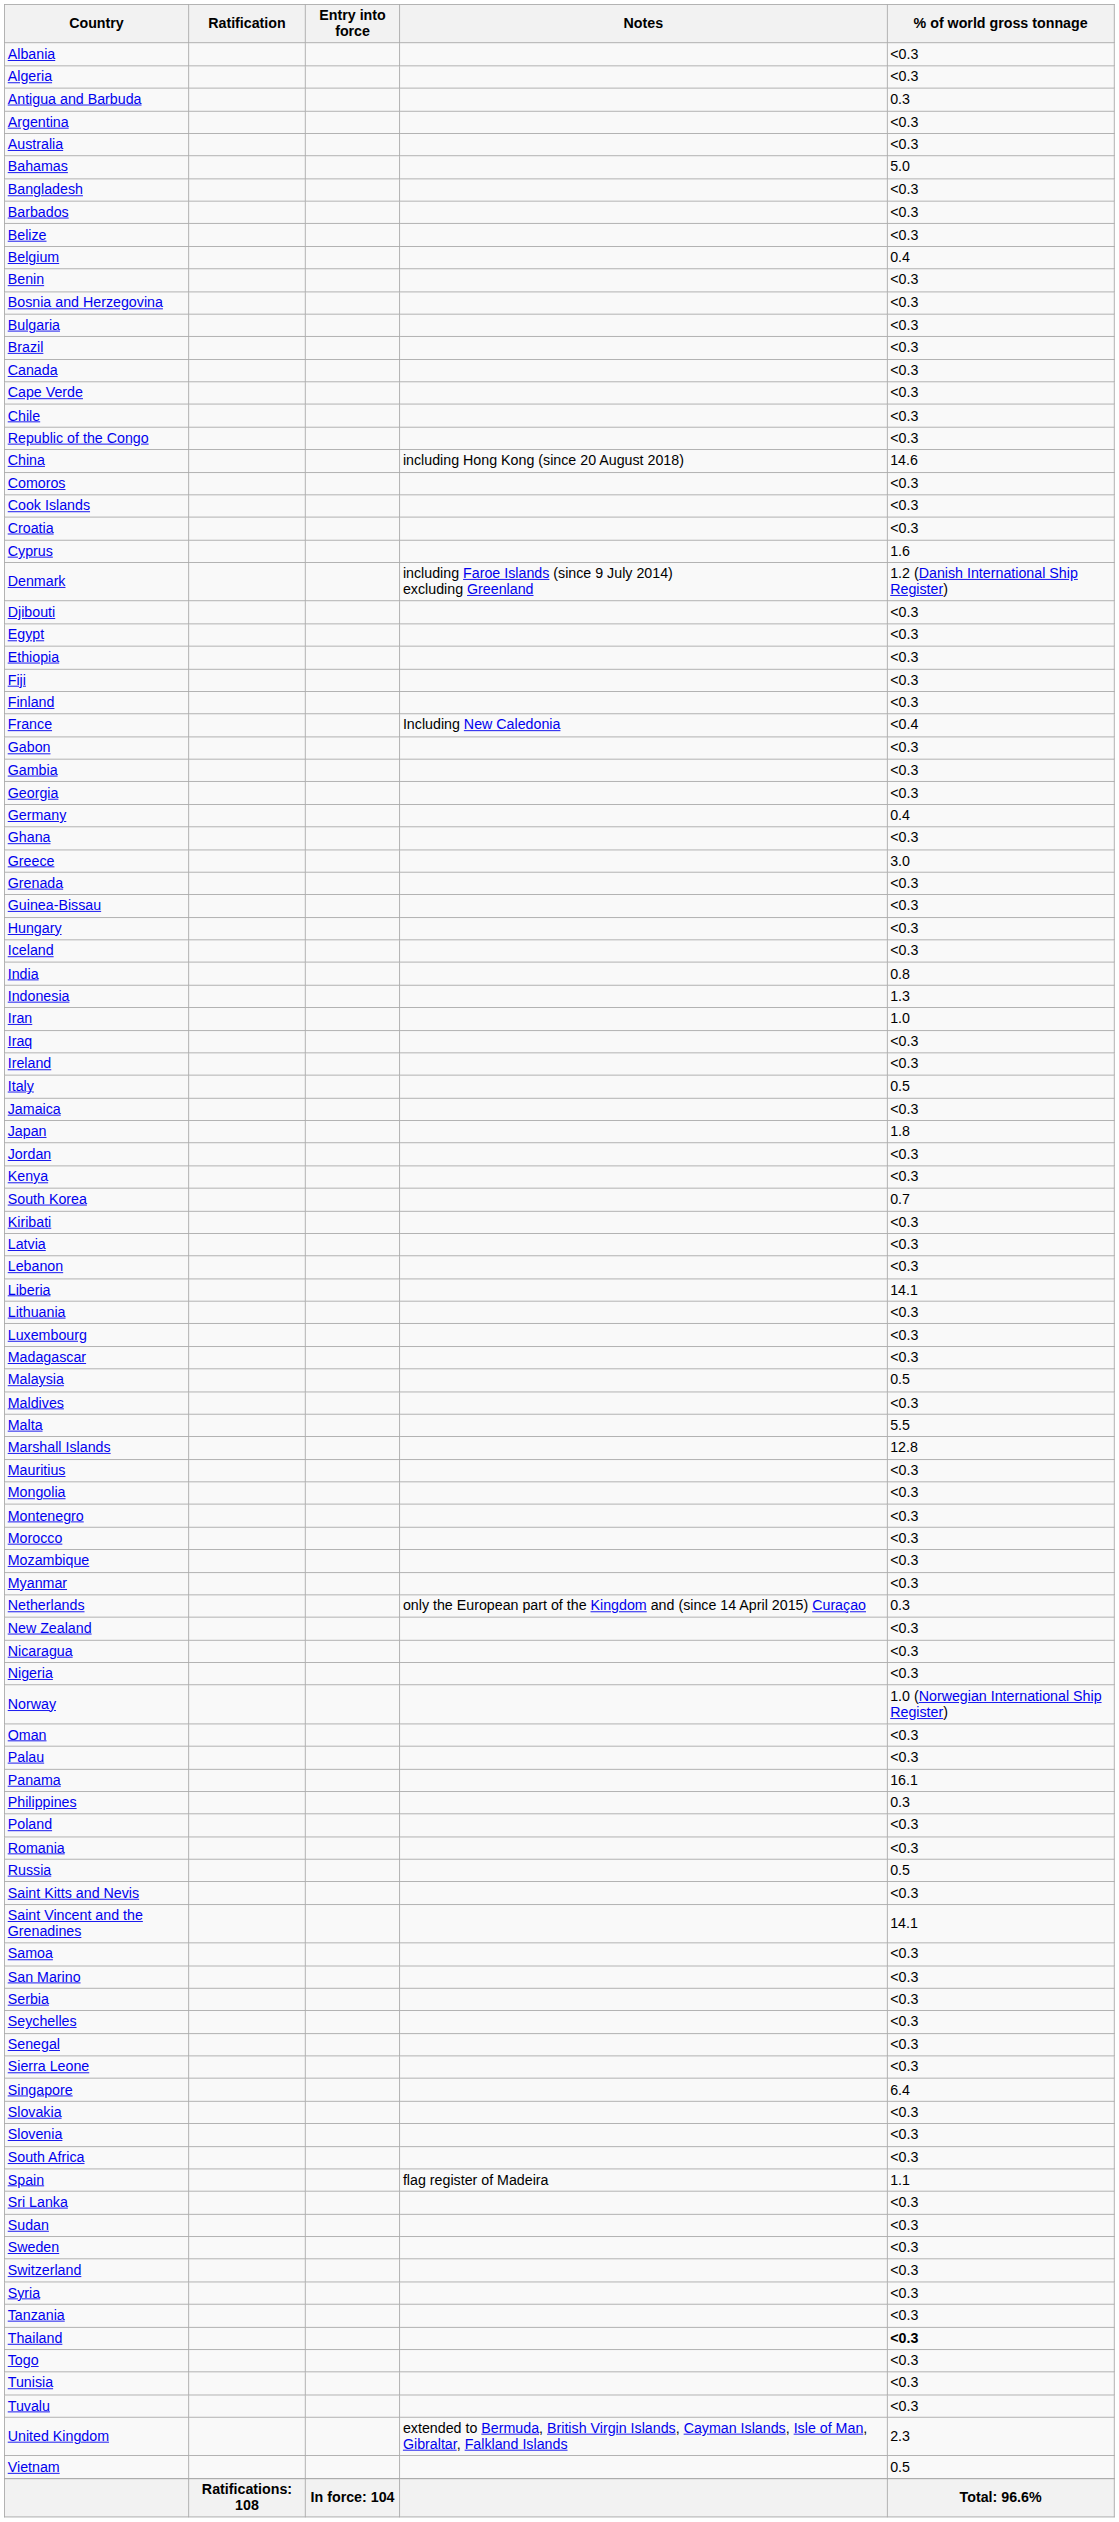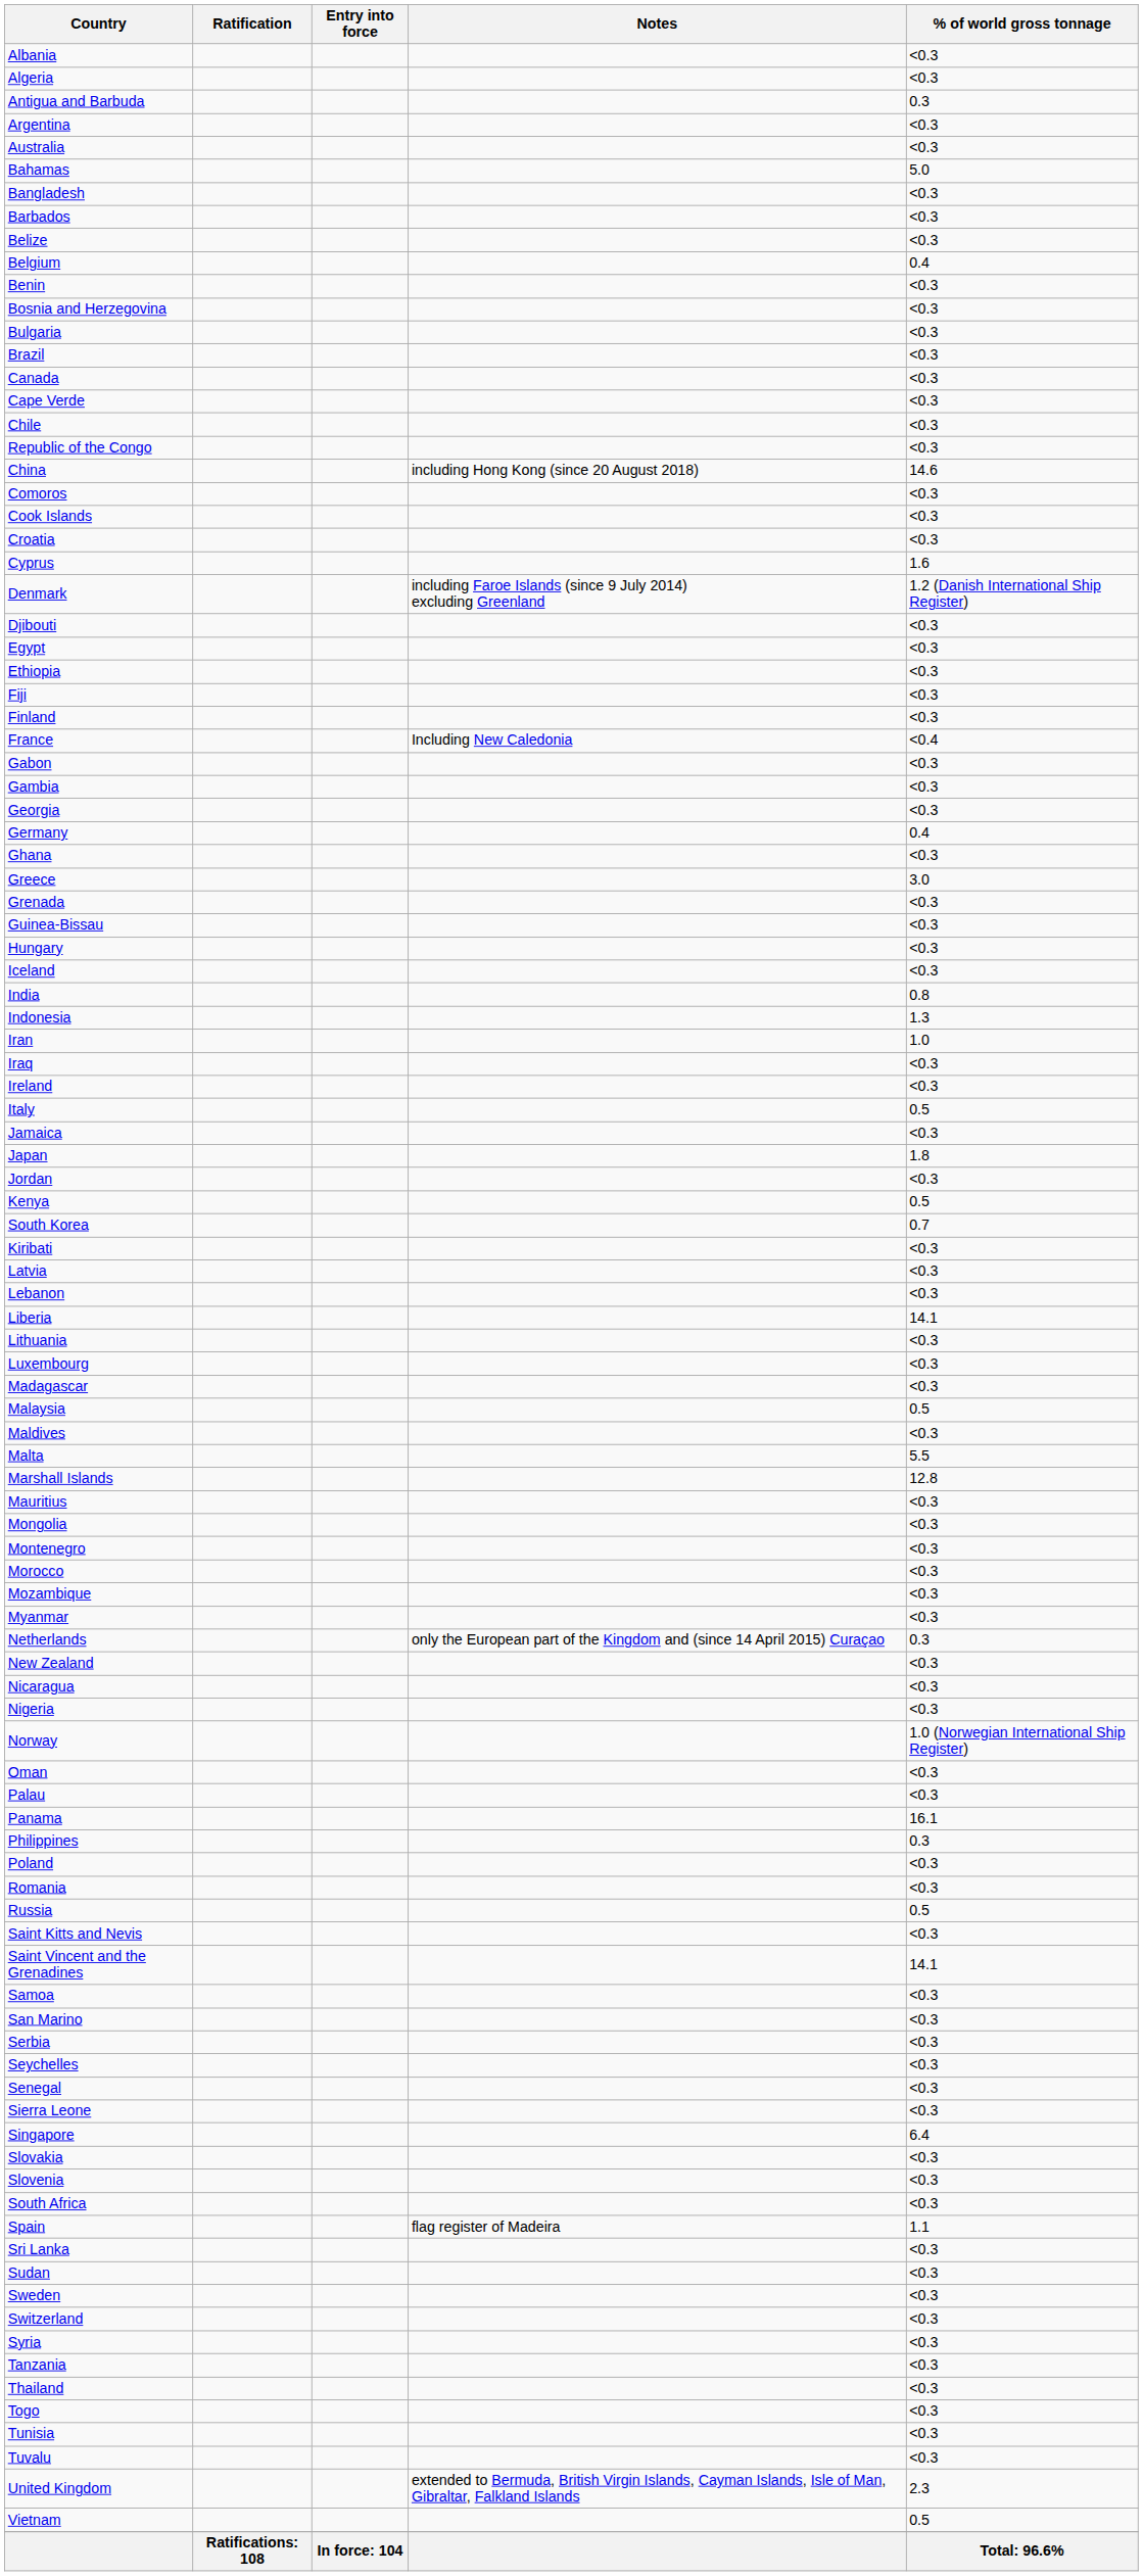 <table class="wikitable sortable">
 <tr>
 <th>Country</th>
 <th>Ratification</th>
 <th>Entry into force</th>
 <th>Notes</th>
 <th>% of world gross tonnage</th>
 </tr>
 <tr>
 <td><a href='#'>Albania</a></td>
 <td></td>
 <td></td>
 <td></td>
 <td><0.3</td>
 </tr>
 <tr>
 <td><a href='#'>Algeria</a></td>
 <td></td>
 <td></td>
 <td></td>
 <td><0.3</td>
 </tr>
 <tr>
 <td><a href='#'>Antigua and Barbuda</a></td>
 <td></td>
 <td></td>
 <td></td>
 <td>0.3</td>
 </tr>
 <tr>
 <td><a href='#'>Argentina</a></td>
 <td></td>
 <td></td>
 <td></td>
 <td><0.3</td>
 </tr>
 <tr>
 <td><a href='#'>Australia</a></td>
 <td></td>
 <td></td>
 <td></td>
 <td><0.3</td>
 </tr>
 <tr>
 <td><a href='#'>Bahamas</a></td>
 <td></td>
 <td></td>
 <td></td>
 <td>5.0</td>
 </tr>
 <tr>
 <td><a href='#'>Bangladesh</a></td>
 <td></td>
 <td></td>
 <td></td>
 <td><0.3</td>
 </tr>
 <tr>
 <td><a href='#'>Barbados</a></td>
 <td></td>
 <td></td>
 <td></td>
 <td><0.3</td>
 </tr>
 <tr>
 <td><a href='#'>Belize</a></td>
 <td></td>
 <td></td>
 <td></td>
 <td><0.3</td>
 </tr>
 <tr>
 <td><a href='#'>Belgium</a></td>
 <td></td>
 <td></td>
 <td></td>
 <td>0.4</td>
 </tr>
 <tr>
 <td><a href='#'>Benin</a></td>
 <td></td>
 <td></td>
 <td></td>
 <td><0.3</td>
 </tr>
 <tr>
 <td><a href='#'>Bosnia and Herzegovina</a></td>
 <td></td>
 <td></td>
 <td></td>
 <td><0.3</td>
 </tr>
 <tr>
 <td><a href='#'>Bulgaria</a></td>
 <td></td>
 <td></td>
 <td></td>
 <td><0.3</td>
 </tr>
 <tr>
 <td><a href='#'>Brazil</a></td>
 <td></td>
 <td></td>
 <td></td>
 <td><0.3</td>
 </tr>
 <tr>
 <td><a href='#'>Canada</a></td>
 <td></td>
 <td></td>
 <td></td>
 <td><0.3</td>
 </tr>
 <tr>
 <td><a href='#'>Cape Verde</a></td>
 <td></td>
 <td></td>
 <td></td>
 <td><0.3</td>
 </tr>
 <tr>
 <td><a href='#'>Chile</a></td>
 <td></td>
 <td></td>
 <td></td>
 <td><0.3</td>
 </tr>
 <tr>
 <td><a href='#'>Republic of the Congo</a></td>
 <td></td>
 <td></td>
 <td></td>
 <td><0.3</td>
 </tr>
 <tr>
 <td><a href='#'>China</a></td>
 <td></td>
 <td></td>
 <td>including Hong Kong (since 20 August 2018)</td>
 <td>14.6</td>
 </tr>
 <tr>
 <td><a href='#'>Comoros</a></td>
 <td></td>
 <td><em></em></td>
 <td></td>
 <td><0.3</td>
 </tr>
 <tr>
 <td><a href='#'>Cook Islands</a></td>
 <td></td>
 <td></td>
 <td></td>
 <td><0.3</td>
 </tr>
 <tr>
 <td><a href='#'>Croatia</a></td>
 <td></td>
 <td></td>
 <td></td>
 <td><0.3</td>
 </tr>
 <tr>
 <td><a href='#'>Cyprus</a></td>
 <td></td>
 <td></td>
 <td></td>
 <td>1.6</td>
 </tr>
 <tr>
 <td><a href='#'>Denmark</a></td>
 <td></td>
 <td></td>
 <td>including <a href='#'>Faroe Islands</a> (since 9 July 2014)<br>excluding <a href='#'>Greenland</a></td>
 <td>1.2 (<a href='#'>Danish International Ship Register</a>)</td>
 </tr>
 <tr>
 <td><a href='#'>Djibouti</a></td>
 <td></td>
 <td></td>
 <td></td>
 <td><0.3</td>
 </tr>
 <tr>
 <td><a href='#'>Egypt</a></td>
 <td></td>
 <td><em></em></td>
 <td></td>
 <td><0.3</td>
 </tr>
 <tr>
 <td><a href='#'>Ethiopia</a></td>
 <td></td>
 <td></td>
 <td></td>
 <td><0.3</td>
 </tr>
 <tr>
 <td><a href='#'>Fiji</a></td>
 <td></td>
 <td></td>
 <td></td>
 <td><0.3</td>
 </tr>
 <tr>
 <td><a href='#'>Finland</a></td>
 <td></td>
 <td></td>
 <td></td>
 <td><0.3</td>
 </tr>
 <tr>
 <td><a href='#'>France</a></td>
 <td></td>
 <td></td>
 <td>Including <a href='#'>New Caledonia</a></td>
 <td><0.4</td>
 </tr>
 <tr>
 <td><a href='#'>Gabon</a></td>
 <td></td>
 <td></td>
 <td></td>
 <td><0.3</td>
 </tr>
 <tr>
 <td><a href='#'>Gambia</a></td>
 <td></td>
 <td></td>
 <td></td>
 <td><0.3</td>
 </tr>
 <tr>
 <td><a href='#'>Georgia</a></td>
 <td></td>
 <td><em></em></td>
 <td></td>
 <td><0.3</td>
 </tr>
 <tr>
 <td><a href='#'>Germany</a></td>
 <td></td>
 <td></td>
 <td></td>
 <td>0.4</td>
 </tr>
 <tr>
 <td><a href='#'>Ghana</a></td>
 <td></td>
 <td></td>
 <td></td>
 <td><0.3</td>
 </tr>
 <tr>
 <td><a href='#'>Greece</a></td>
 <td></td>
 <td></td>
 <td></td>
 <td>3.0</td>
 </tr>
 <tr>
 <td><a href='#'>Grenada</a></td>
 <td></td>
 <td></td>
 <td></td>
 <td><0.3</td>
 </tr>
 <tr>
 <td><a href='#'>Guinea-Bissau</a></td>
 <td></td>
 <td><em></em></td>
 <td></td>
 <td><0.3</td>
 </tr>
 <tr>
 <td><a href='#'>Hungary</a></td>
 <td></td>
 <td></td>
 <td></td>
 <td><0.3</td>
 </tr>
 <tr>
 <td><a href='#'>Iceland</a></td>
 <td></td>
 <td></td>
 <td></td>
 <td><0.3</td>
 </tr>
 <tr>
 <td><a href='#'>India</a></td>
 <td></td>
 <td></td>
 <td></td>
 <td>0.8</td>
 </tr>
 <tr>
 <td><a href='#'>Indonesia</a></td>
 <td></td>
 <td></td>
 <td></td>
 <td>1.3</td>
 </tr>
 <tr>
 <td><a href='#'>Iran</a></td>
 <td></td>
 <td></td>
 <td></td>
 <td>1.0</td>
 </tr>
 <tr>
 <td><a href='#'>Iraq</a></td>
 <td></td>
 <td><em></em></td>
 <td></td>
 <td><0.3</td>
 </tr>
 <tr>
 <td><a href='#'>Ireland</a></td>
 <td></td>
 <td></td>
 <td></td>
 <td><0.3</td>
 </tr>
 <tr>
 <td><a href='#'>Italy</a></td>
 <td></td>
 <td></td>
 <td></td>
 <td>0.5</td>
 </tr>
 <tr>
 <td><a href='#'>Jamaica</a></td>
 <td></td>
 <td></td>
 <td></td>
 <td><0.3</td>
 </tr>
 <tr>
 <td><a href='#'>Japan</a></td>
 <td></td>
 <td></td>
 <td></td>
 <td>1.8</td>
 </tr>
 <tr>
 <td><a href='#'>Jordan</a></td>
 <td></td>
 <td></td>
 <td></td>
 <td><0.3</td>
 </tr>
 <tr>
 <td><a href='#'>Kenya</a></td>
 <td></td>
 <td></td>
 <td></td>
-<td><0.3</td>
+<td>0.5</td>
 </tr>
 <tr>
 <td><a href='#'>South Korea</a></td>
 <td></td>
 <td></td>
 <td></td>
 <td>0.7</td>
 </tr>
 <tr>
 <td><a href='#'>Kiribati</a></td>
 <td></td>
 <td></td>
 <td></td>
 <td><0.3</td>
 </tr>
 <tr>
 <td><a href='#'>Latvia</a></td>
 <td></td>
 <td></td>
 <td></td>
 <td><0.3</td>
 </tr>
 <tr>
 <td><a href='#'>Lebanon</a></td>
 <td></td>
 <td></td>
 <td></td>
 <td><0.3</td>
 </tr>
 <tr>
 <td><a href='#'>Liberia</a></td>
 <td></td>
 <td></td>
 <td></td>
 <td>14.1</td>
 </tr>
 <tr>
 <td><a href='#'>Lithuania</a></td>
 <td></td>
 <td></td>
 <td></td>
 <td><0.3</td>
 </tr>
 <tr>
 <td><a href='#'>Luxembourg</a></td>
 <td></td>
 <td></td>
 <td></td>
 <td><0.3</td>
 </tr>
 <tr>
 <td><a href='#'>Madagascar</a></td>
 <td></td>
 <td><em></em></td>
 <td></td>
 <td><0.3</td>
 </tr>
 <tr>
 <td><a href='#'>Malaysia</a></td>
 <td></td>
 <td></td>
 <td></td>
 <td>0.5</td>
 </tr>
 <tr>
 <td><a href='#'>Maldives</a></td>
 <td></td>
 <td></td>
 <td></td>
 <td><0.3</td>
 </tr>
 <tr>
 <td><a href='#'>Malta</a></td>
 <td></td>
 <td></td>
 <td></td>
 <td>5.5</td>
 </tr>
 <tr>
 <td><a href='#'>Marshall Islands</a></td>
 <td></td>
 <td></td>
 <td></td>
 <td>12.8</td>
 </tr>
 <tr>
 <td><a href='#'>Mauritius</a></td>
 <td></td>
 <td></td>
 <td></td>
 <td><0.3</td>
 </tr>
 <tr>
 <td><a href='#'>Mongolia</a></td>
 <td></td>
 <td></td>
 <td></td>
 <td><0.3</td>
 </tr>
 <tr>
 <td><a href='#'>Montenegro</a></td>
 <td></td>
 <td></td>
 <td></td>
 <td><0.3</td>
 </tr>
 <tr>
 <td><a href='#'>Morocco</a></td>
 <td></td>
 <td></td>
 <td></td>
 <td><0.3</td>
 </tr>
 <tr>
 <td><a href='#'>Mozambique</a></td>
 <td></td>
 <td></td>
 <td></td>
 <td><0.3</td>
 </tr>
 <tr>
 <td><a href='#'>Myanmar</a></td>
 <td></td>
 <td></td>
 <td></td>
 <td><0.3</td>
 </tr>
 <tr>
 <td><a href='#'>Netherlands</a></td>
 <td></td>
 <td></td>
 <td>only the European part of the <a href='#'>Kingdom</a> and (since 14 April 2015) <a href='#'>Curaçao</a></td>
 <td>0.3</td>
 </tr>
 <tr>
 <td><a href='#'>New Zealand</a></td>
 <td></td>
 <td></td>
 <td></td>
 <td><0.3</td>
 </tr>
 <tr>
 <td><a href='#'>Nicaragua</a></td>
 <td></td>
 <td></td>
 <td></td>
 <td><0.3</td>
 </tr>
 <tr>
 <td><a href='#'>Nigeria</a></td>
 <td></td>
 <td></td>
 <td></td>
 <td><0.3</td>
 </tr>
 <tr>
 <td><a href='#'>Norway</a></td>
 <td></td>
 <td></td>
 <td></td>
 <td>1.0 (<a href='#'>Norwegian International Ship Register</a>)</td>
 </tr>
 <tr>
 <td><a href='#'>Oman</a></td>
 <td></td>
 <td></td>
 <td></td>
 <td><0.3</td>
 </tr>
 <tr>
 <td><a href='#'>Palau</a></td>
 <td></td>
 <td></td>
 <td></td>
 <td><0.3</td>
 </tr>
 <tr>
 <td><a href='#'>Panama</a></td>
 <td></td>
 <td></td>
 <td></td>
 <td>16.1</td>
 </tr>
 <tr>
 <td><a href='#'>Philippines</a></td>
 <td></td>
 <td></td>
 <td></td>
 <td>0.3</td>
 </tr>
 <tr>
 <td><a href='#'>Poland</a></td>
 <td></td>
 <td></td>
 <td></td>
 <td><0.3</td>
 </tr>
 <tr>
 <td><a href='#'>Romania</a></td>
 <td></td>
 <td></td>
 <td></td>
 <td><0.3</td>
 </tr>
 <tr>
 <td><a href='#'>Russia</a></td>
 <td></td>
 <td></td>
 <td></td>
 <td>0.5</td>
 </tr>
 <tr>
 <td><a href='#'>Saint Kitts and Nevis</a></td>
 <td></td>
 <td></td>
 <td></td>
 <td><0.3</td>
 </tr>
 <tr>
 <td><a href='#'>Saint Vincent and the Grenadines</a></td>
 <td></td>
 <td></td>
 <td></td>
 <td>14.1</td>
 </tr>
 <tr>
 <td><a href='#'>Samoa</a></td>
 <td></td>
 <td></td>
 <td></td>
 <td><0.3</td>
 </tr>
 <tr>
 <td><a href='#'>San Marino</a></td>
 <td></td>
 <td></td>
 <td></td>
 <td><0.3</td>
 </tr>
 <tr>
 <td><a href='#'>Serbia</a></td>
 <td></td>
 <td></td>
 <td></td>
 <td><0.3</td>
 </tr>
 <tr>
 <td><a href='#'>Seychelles</a></td>
 <td></td>
 <td></td>
 <td></td>
 <td><0.3</td>
 </tr>
 <tr>
 <td><a href='#'>Senegal</a></td>
 <td></td>
 <td></td>
 <td></td>
 <td><0.3</td>
 </tr>
 <tr>
 <td><a href='#'>Sierra Leone</a></td>
 <td></td>
 <td></td>
 <td></td>
 <td><0.3</td>
 </tr>
 <tr>
 <td><a href='#'>Singapore</a></td>
 <td></td>
 <td></td>
 <td></td>
 <td>6.4</td>
 </tr>
 <tr>
 <td><a href='#'>Slovakia</a></td>
 <td></td>
 <td></td>
 <td></td>
 <td><0.3</td>
 </tr>
 <tr>
 <td><a href='#'>Slovenia</a></td>
 <td></td>
 <td></td>
 <td></td>
 <td><0.3</td>
 </tr>
 <tr>
 <td><a href='#'>South Africa</a></td>
 <td></td>
 <td></td>
 <td></td>
 <td><0.3</td>
 </tr>
 <tr>
 <td><a href='#'>Spain</a></td>
 <td></td>
 <td></td>
 <td>flag register of Madeira</td>
 <td>1.1</td>
 </tr>
 <tr>
 <td><a href='#'>Sri Lanka</a></td>
 <td></td>
 <td></td>
 <td></td>
 <td><0.3</td>
 </tr>
 <tr>
 <td><a href='#'>Sudan</a></td>
 <td></td>
 <td></td>
 <td></td>
 <td><0.3</td>
 </tr>
 <tr>
 <td><a href='#'>Sweden</a></td>
 <td></td>
 <td></td>
 <td></td>
 <td><0.3</td>
 </tr>
 <tr>
 <td><a href='#'>Switzerland</a></td>
 <td></td>
 <td></td>
 <td></td>
 <td><0.3</td>
 </tr>
 <tr>
 <td><a href='#'>Syria</a></td>
 <td></td>
 <td><em></em></td>
 <td></td>
 <td><0.3</td>
 </tr>
 <tr>
 <td><a href='#'>Tanzania</a></td>
 <td></td>
 <td></td>
 <td></td>
 <td><0.3</td>
 </tr>
 <tr>
 <td><a href='#'>Thailand</a></td>
 <td></td>
 <td></td>
 <td></td>
-<td><strong><0.3</strong></td>
+<td><0.3</td>
 </tr>
 <tr>
 <td><a href='#'>Togo</a></td>
 <td></td>
 <td></td>
 <td></td>
 <td><0.3</td>
 </tr>
 <tr>
 <td><a href='#'>Tunisia</a></td>
 <td></td>
 <td></td>
 <td></td>
 <td><0.3</td>
 </tr>
 <tr>
 <td><a href='#'>Tuvalu</a></td>
 <td></td>
 <td></td>
 <td></td>
 <td><0.3</td>
 </tr>
 <tr>
 <td><a href='#'>United Kingdom</a></td>
 <td></td>
 <td></td>
 <td>extended to <a href='#'>Bermuda</a>, <a href='#'>British Virgin Islands</a>, <a href='#'>Cayman Islands</a>, <a href='#'>Isle of Man</a>, <a href='#'>Gibraltar</a>, <a href='#'>Falkland Islands</a></td>
 <td>2.3</td>
 </tr>
 <tr>
 <td><a href='#'>Vietnam</a></td>
 <td></td>
 <td></td>
 <td></td>
 <td>0.5</td>
 </tr>
 <tr>
 </tr>
 <tr class="sortbottom">
 <th></th>
 <th>Ratifications: 108</th>
 <th>In force: 104</th>
 <th></th>
 <th>Total: 96.6%</th>
 </tr>
 </table>
